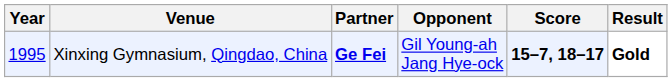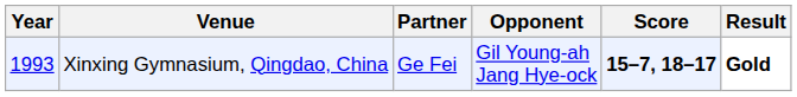 <table class="sortable wikitable" style="font-size: 90%;">
 <tr>
 <th>Year</th>
 <th>Venue</th>
 <th>Partner</th>
 <th>Opponent</th>
 <th>Score</th>
 <th>Result</th>
 </tr>
 <tr style="background:#ECF2FF">
-<td align="center"><a href='#'>1995</a></td>
+<td align="center"><a href='#'>1993</a></td>
 <td align="left">Xinxing Gymnasium, <a href='#'>Qingdao, China</a></td>
-<td align="left"><strong> <a href='#'>Ge Fei</a></strong></td>
+<td align="left"> <a href='#'>Ge Fei</a></td>
 <td align="left"> <a href='#'>Gil Young-ah</a> <br>  <a href='#'>Jang Hye-ock</a></td>
 <td align="left"><strong>15–7, 18–17</strong></td>
 <td style="text-align:left; background:white"> <strong>Gold</strong></td>
 </tr>
 </table>
